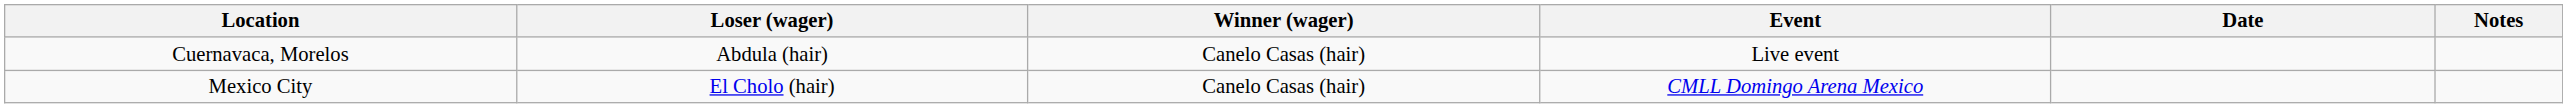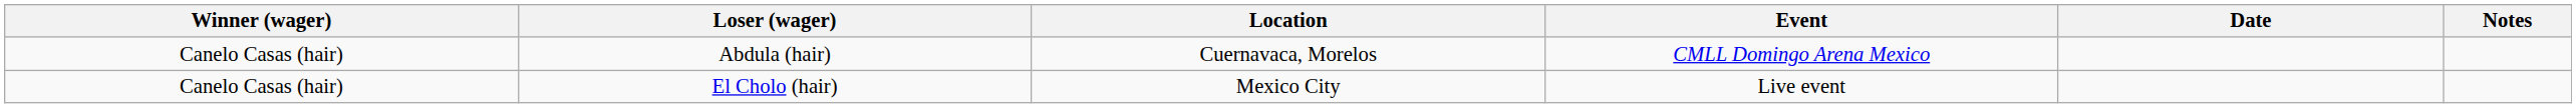 <table class="wikitable sortable" width=100%  style="text-align: center">
 <tr>
+<th width=20% scope="col">Winner (wager)</th>
+<th width=20% scope="col">Loser (wager)</th>
 <th width=20% scope="col">Location</th>
-<th width=20% scope="col">Loser (wager)</th>
-<th width=20% scope="col">Winner (wager)</th>
 <th width=20% scope="col">Event</th>
 <th width=15% scope="col">Date</th>
 <th class="unsortable" width=5% scope="col">Notes</th>
 </tr>
 <tr>
+<td>Canelo Casas (hair)</td>
+<td>Abdula (hair)</td>
 <td>Cuernavaca, Morelos</td>
-<td>Abdula (hair)</td>
+<td><em><a href='#'>CMLL Domingo Arena Mexico</a></em></td>
+<td></td>
+<td> </td>
+</tr>
+<tr>
 <td>Canelo Casas (hair)</td>
+<td><a href='#'>El Cholo</a> (hair)</td>
+<td>Mexico City</td>
 <td>Live event</td>
 <td></td>
 <td> </td>
 </tr>
-<tr>
-<td>Mexico City</td>
-<td><a href='#'>El Cholo</a> (hair)</td>
-<td>Canelo Casas (hair)</td>
-<td><em><a href='#'>CMLL Domingo Arena Mexico</a></em></td>
-<td></td>
-<td> </td>
-</tr>
 </table>
